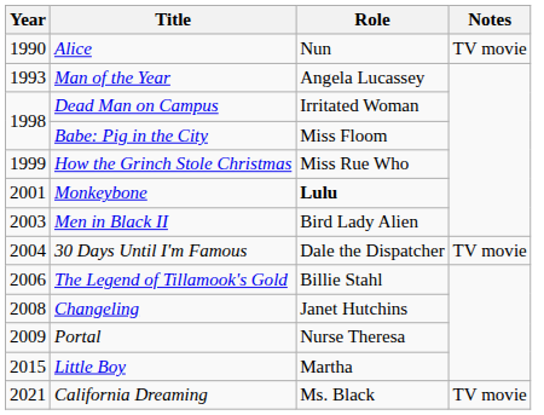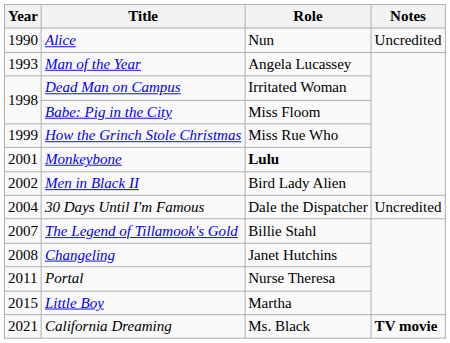 <table class="wikitable sortable">
 <tr>
 <th>Year</th>
 <th>Title</th>
 <th>Role</th>
 <th>Notes</th>
 </tr>
 <tr>
 <td>1990</td>
 <td><em><a href='#'>Alice</a></em></td>
 <td>Nun</td>
-<td>TV movie</td>
+<td>Uncredited</td>
 </tr>
 <tr>
 <td>1993</td>
 <td><em><a href='#'>Man of the Year</a></em></td>
 <td>Angela Lucassey</td>
 <td rowspan="6"></td>
 </tr>
 <tr>
 <td rowspan="2">1998</td>
 <td><em><a href='#'>Dead Man on Campus</a></em></td>
 <td>Irritated Woman</td>
 </tr>
 <tr>
 <td><em><a href='#'>Babe: Pig in the City</a></em></td>
 <td>Miss Floom</td>
 </tr>
 <tr>
 <td>1999</td>
 <td><em><a href='#'>How the Grinch Stole Christmas</a></em></td>
 <td>Miss Rue Who</td>
 </tr>
 <tr>
 <td>2001</td>
 <td><em><a href='#'>Monkeybone</a></em></td>
 <td><strong>Lulu</strong></td>
 </tr>
 <tr>
-<td>2003</td>
+<td>2002</td>
 <td><em><a href='#'>Men in Black II</a></em></td>
 <td>Bird Lady Alien</td>
 </tr>
 <tr>
 <td>2004</td>
 <td><em>30 Days Until I'm Famous</em></td>
 <td>Dale the Dispatcher</td>
-<td>TV movie</td>
+<td>Uncredited</td>
 </tr>
 <tr>
-<td>2006</td>
+<td>2007</td>
 <td><em><a href='#'>The Legend of Tillamook's Gold</a></em></td>
 <td>Billie Stahl</td>
 <td rowspan="4"></td>
 </tr>
 <tr>
 <td>2008</td>
 <td><em><a href='#'>Changeling</a></em></td>
 <td>Janet Hutchins</td>
 </tr>
 <tr>
-<td>2009</td>
+<td>2011</td>
 <td><em>Portal</em></td>
 <td>Nurse Theresa</td>
 </tr>
 <tr>
 <td>2015</td>
 <td><em><a href='#'>Little Boy</a></em></td>
 <td>Martha</td>
 </tr>
 <tr>
 <td>2021</td>
 <td><em>California Dreaming</em></td>
 <td>Ms. Black</td>
-<td>TV movie</td>
+<td><strong>TV movie</strong></td>
 </tr>
 </table>
